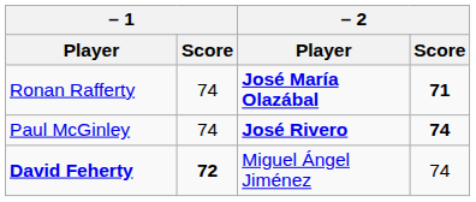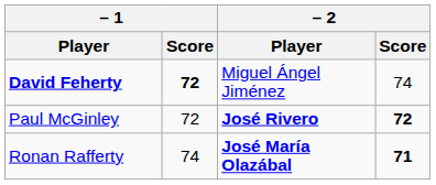 <table class=wikitable>
 <tr>
 <th colspan=2> – 1</th>
 <th colspan=2> – 2</th>
 </tr>
 <tr>
 <th width=140>Player</th>
 <th>Score</th>
 <th width=140>Player</th>
 <th>Score</th>
 </tr>
 <tr>
+<td><strong><a href='#'>David Feherty</a></strong></td>
+<td align=center><strong>72</strong></td>
+<td><a href='#'>Miguel Ángel Jiménez</a></td>
+<td align=center>74</td>
+</tr>
+<tr>
+<td><a href='#'>Paul McGinley</a></td>
+<td align=center>72</td>
+<td><strong><a href='#'>José Rivero</a></strong></td>
+<td align=center><strong>72</strong></td>
+</tr>
+<tr>
 <td><a href='#'>Ronan Rafferty</a></td>
 <td align=center>74</td>
 <td><strong><a href='#'>José María Olazábal</a></strong></td>
 <td align=center><strong>71</strong></td>
 </tr>
-<tr>
-<td><a href='#'>Paul McGinley</a></td>
-<td align=center>74</td>
-<td><strong><a href='#'>José Rivero</a></strong></td>
-<td align=center><strong>74</strong></td>
-</tr>
-<tr>
-<td><strong><a href='#'>David Feherty</a></strong></td>
-<td align=center><strong>72</strong></td>
-<td><a href='#'>Miguel Ángel Jiménez</a></td>
-<td align=center>74</td>
-</tr>
 </table>
